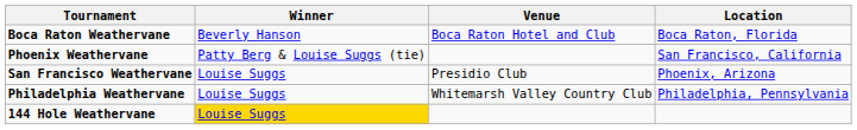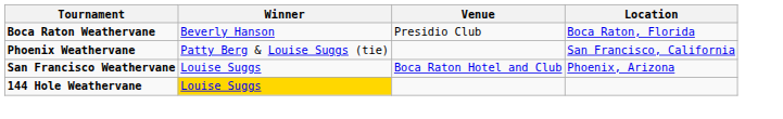 <table class=wikitable>
 <tr>
 <th>Tournament</th>
 <th>Winner</th>
 <th>Venue</th>
 <th>Location</th>
 </tr>
 <tr>
 <td><strong>Boca Raton Weathervane</strong></td>
 <td><a href='#'>Beverly Hanson</a></td>
-<td><a href='#'>Boca Raton Hotel and Club</a></td>
+<td>Presidio Club</td>
 <td><a href='#'>Boca Raton, Florida</a></td>
 </tr>
 <tr>
 <td><strong>Phoenix Weathervane</strong></td>
 <td><a href='#'>Patty Berg</a> & <a href='#'>Louise Suggs</a> (tie)</td>
 <td></td>
 <td><a href='#'>San Francisco, California</a></td>
 </tr>
 <tr>
 <td><strong>San Francisco Weathervane</strong></td>
 <td><a href='#'>Louise Suggs</a></td>
-<td>Presidio Club</td>
+<td><a href='#'>Boca Raton Hotel and Club</a></td>
 <td><a href='#'>Phoenix, Arizona</a></td>
-</tr>
-<tr>
-<td><strong>Philadelphia Weathervane</strong></td>
-<td><a href='#'>Louise Suggs</a></td>
-<td>Whitemarsh Valley Country Club</td>
-<td><a href='#'>Philadelphia, Pennsylvania</a></td>
 </tr>
 <tr>
 <td><strong>144 Hole Weathervane</strong></td>
 <td style="background: gold;"><a href='#'>Louise Suggs</a></td>
 <td></td>
 <td></td>
 </tr>
 </table>
